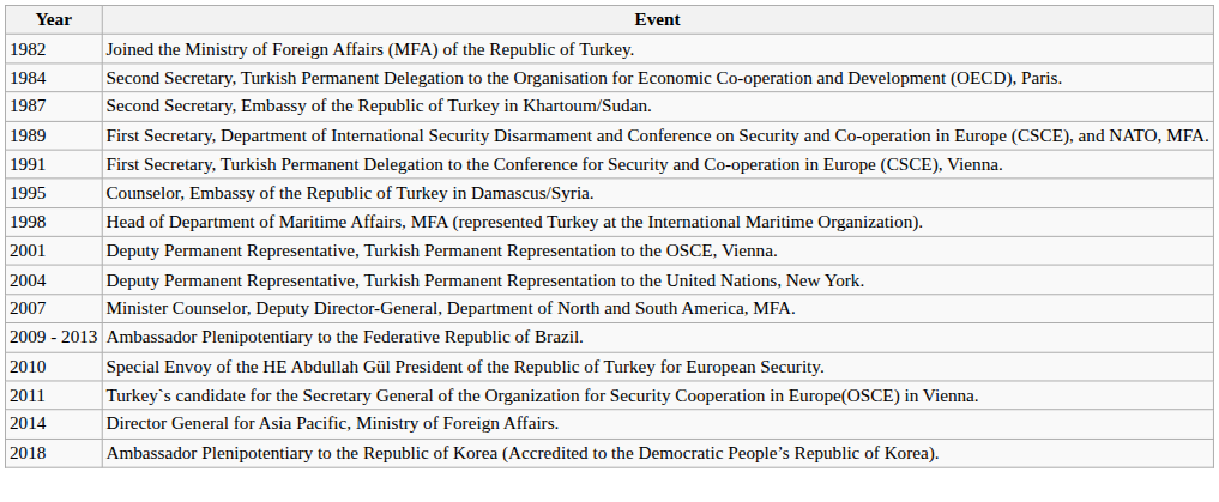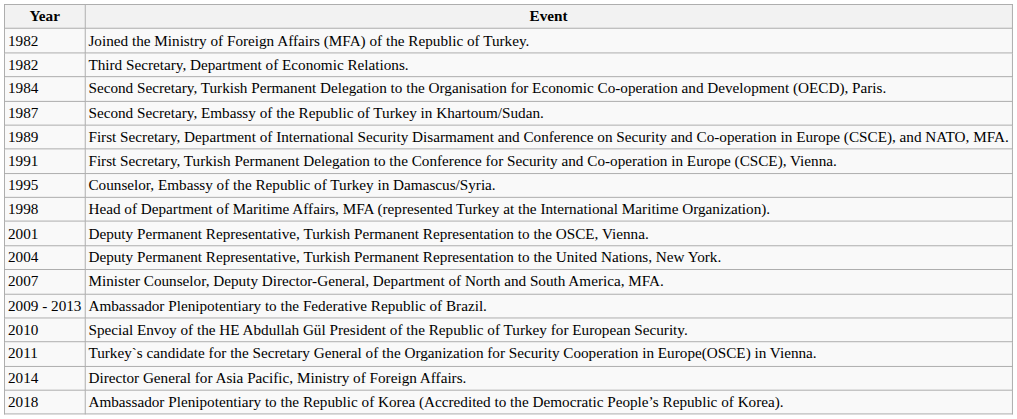 <table class="wikitable">
 <tr>
 <th>Year</th>
 <th>Event</th>
 </tr>
 <tr>
 <td>1982</td>
 <td>Joined the Ministry of Foreign Affairs (MFA) of the Republic of Turkey.</td>
+</tr>
+<tr>
+<td>1982</td>
+<td>Third Secretary, Department of Economic Relations.</td>
 </tr>
 <tr>
 <td>1984</td>
 <td>Second Secretary, Turkish Permanent Delegation to the Organisation for Economic Co-operation and Development (OECD), Paris.</td>
 </tr>
 <tr>
 <td>1987</td>
 <td>Second Secretary, Embassy of the Republic of Turkey in Khartoum/Sudan.</td>
 </tr>
 <tr>
 <td>1989</td>
 <td>First Secretary, Department of International Security Disarmament and Conference on Security and Co-operation in Europe (CSCE), and NATO, MFA.</td>
 </tr>
 <tr>
 <td>1991</td>
 <td>First Secretary, Turkish Permanent Delegation to the Conference for Security and Co-operation in Europe (CSCE), Vienna.</td>
 </tr>
 <tr>
 <td>1995</td>
 <td>Counselor, Embassy of the Republic of Turkey in Damascus/Syria.</td>
 </tr>
 <tr>
 <td>1998</td>
 <td>Head of Department of Maritime Affairs, MFA (represented Turkey at the International Maritime Organization).</td>
 </tr>
 <tr>
 <td>2001</td>
 <td>Deputy Permanent Representative, Turkish Permanent Representation to the OSCE, Vienna.</td>
 </tr>
 <tr>
 <td>2004</td>
 <td>Deputy Permanent Representative, Turkish Permanent Representation to the United Nations, New York.</td>
 </tr>
 <tr>
 <td>2007</td>
 <td>Minister Counselor, Deputy Director-General, Department of North and South America, MFA.</td>
 </tr>
 <tr>
 <td>2009 - 2013</td>
 <td>Ambassador Plenipotentiary to the Federative Republic of Brazil.</td>
 </tr>
 <tr>
 <td>2010</td>
 <td>Special Envoy of the HE Abdullah Gül President of the Republic of Turkey for European Security.</td>
 </tr>
 <tr>
 <td>2011</td>
 <td>Turkey`s candidate for the Secretary General of the Organization for Security Cooperation in Europe(OSCE) in Vienna.</td>
 </tr>
 <tr>
 <td>2014</td>
 <td>Director General for Asia Pacific, Ministry of Foreign Affairs.</td>
 </tr>
 <tr>
 <td>2018</td>
 <td>Ambassador Plenipotentiary to the Republic of Korea (Accredited to the Democratic People’s Republic of Korea).</td>
 </tr>
 </table>
